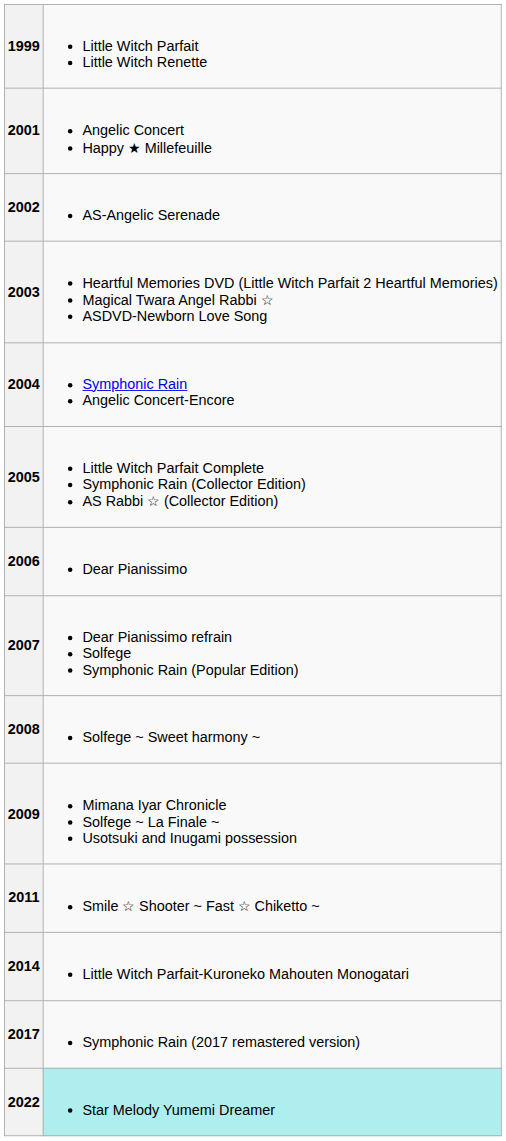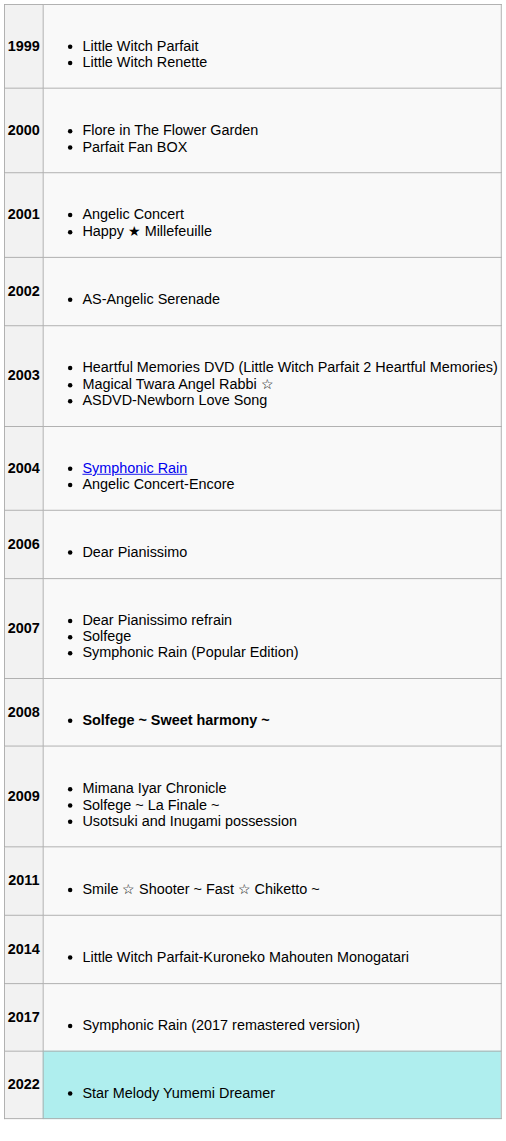 <table class="wikitable">
 <tr>
 <th>1999</th>
 <td><br><ul><li>Little Witch Parfait</li><li>Little Witch Renette</li></ul></td>
+</tr>
+<tr>
+<th>2000</th>
+<td><br><ul><li>Flore in The Flower Garden</li><li>Parfait Fan BOX</li></ul></td>
 </tr>
 <tr>
 <th>2001</th>
 <td><br><ul><li>Angelic Concert</li><li>Happy ★ Millefeuille</li></ul></td>
 </tr>
 <tr>
 <th>2002</th>
 <td><br><ul><li>AS-Angelic Serenade</li></ul></td>
 </tr>
 <tr>
 <th>2003</th>
 <td><br><ul><li>Heartful Memories DVD (Little Witch Parfait 2 Heartful Memories)</li><li>Magical Twara Angel Rabbi ☆</li><li>ASDVD-Newborn Love Song</li></ul></td>
 </tr>
 <tr>
 <th>2004</th>
 <td><br><ul><li><a href='#'>Symphonic Rain</a></li><li>Angelic Concert-Encore</li></ul></td>
 </tr>
 <tr>
-<th>2005</th>
-<td><br><ul><li>Little Witch Parfait Complete</li><li>Symphonic Rain (Collector Edition)</li><li>AS Rabbi ☆ (Collector Edition)</li></ul></td>
-</tr>
-<tr>
 <th>2006</th>
 <td><br><ul><li>Dear Pianissimo</li></ul></td>
 </tr>
 <tr>
 <th>2007</th>
 <td><br><ul><li>Dear Pianissimo refrain</li><li>Solfege</li><li>Symphonic Rain (Popular Edition)</li></ul></td>
 </tr>
 <tr>
 <th>2008</th>
-<td><br><ul><li>Solfege ~ Sweet harmony ~</li></ul></td>
+<td><strong><br><ul><li>Solfege ~ Sweet harmony ~</li></ul></strong></td>
 </tr>
 <tr>
 <th>2009</th>
 <td><br><ul><li>Mimana Iyar Chronicle</li><li>Solfege ~ La Finale ~</li><li>Usotsuki and Inugami possession</li></ul></td>
 </tr>
 <tr>
 <th>2011</th>
 <td><br><ul><li>Smile ☆ Shooter ~ Fast ☆ Chiketto ~</li></ul></td>
 </tr>
 <tr>
 <th>2014</th>
 <td><br><ul><li>Little Witch Parfait-Kuroneko Mahouten Monogatari</li></ul></td>
 </tr>
 <tr>
 <th>2017</th>
 <td><br><ul><li>Symphonic Rain (2017 remastered version)</li></ul></td>
 </tr>
 <tr>
 <th>2022</th>
 <td style="background: paleturquoise;"><br><ul><li>Star Melody Yumemi Dreamer</li></ul></td>
 </tr>
 </table>
